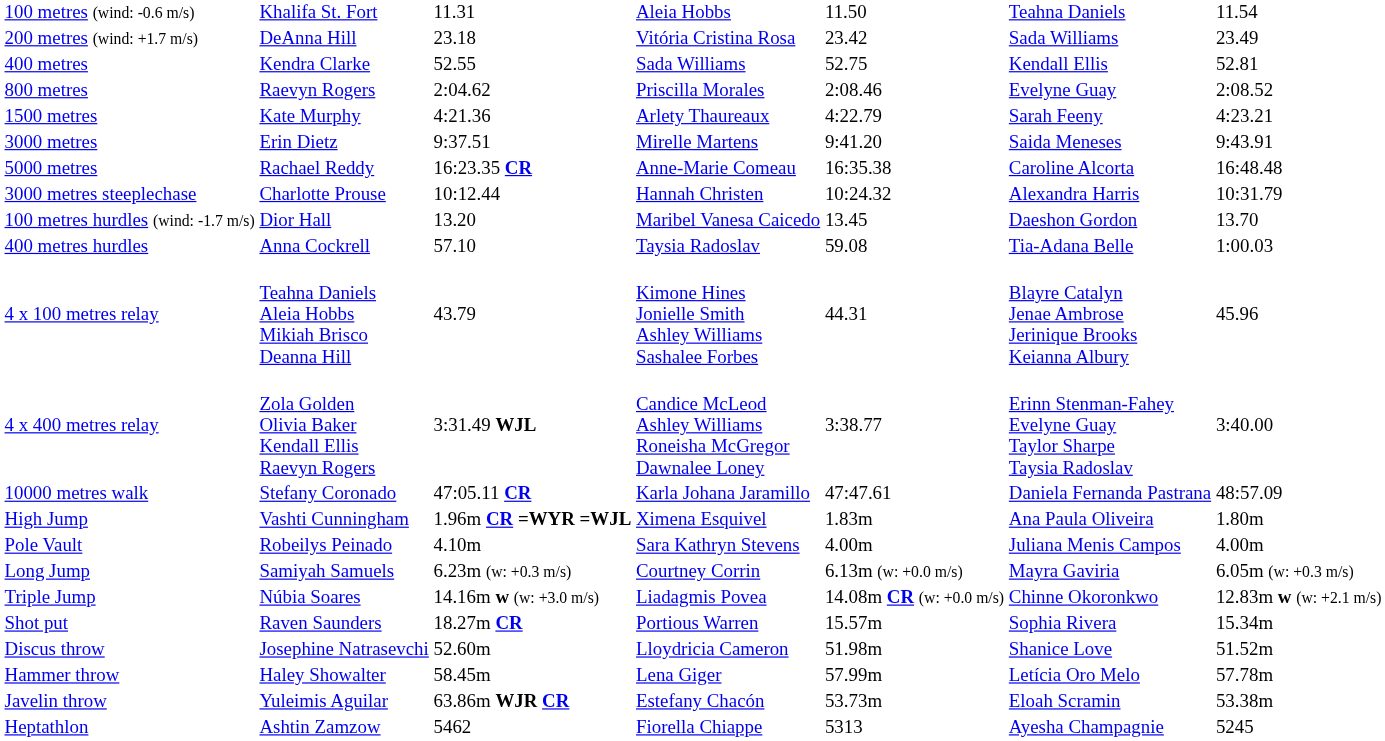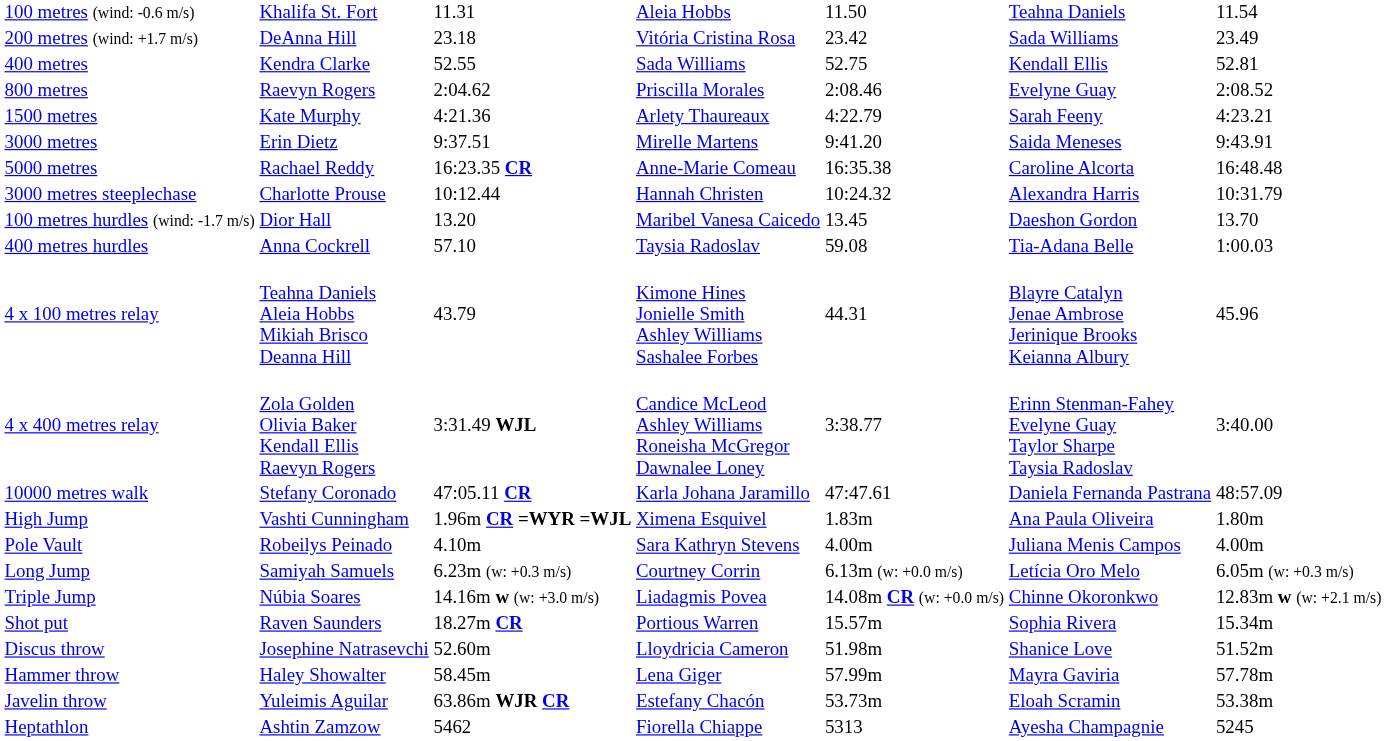 <table>
 <tr>
 <td><a href='#'>100 metres</a> <small>(wind: -0.6 m/s)</small></td>
 <td align=left><a href='#'>Khalifa St. Fort</a><br> </td>
 <td>11.31</td>
 <td align=left><a href='#'>Aleia Hobbs</a><br> </td>
 <td>11.50</td>
 <td align=left><a href='#'>Teahna Daniels</a><br> </td>
 <td>11.54</td>
 </tr>
 <tr>
 <td><a href='#'>200 metres</a> <small>(wind: +1.7 m/s)</small></td>
 <td align=left><a href='#'>DeAnna Hill</a><br> </td>
 <td>23.18</td>
 <td align=left><a href='#'>Vitória Cristina Rosa</a><br> </td>
 <td>23.42</td>
 <td align=left><a href='#'>Sada Williams</a><br> </td>
 <td>23.49</td>
 </tr>
 <tr>
 <td><a href='#'>400 metres</a></td>
 <td align=left><a href='#'>Kendra Clarke</a><br> </td>
 <td>52.55</td>
 <td align=left><a href='#'>Sada Williams</a><br> </td>
 <td>52.75</td>
 <td align=left><a href='#'>Kendall Ellis</a><br> </td>
 <td>52.81</td>
 </tr>
 <tr>
 <td><a href='#'>800 metres</a></td>
 <td align=left><a href='#'>Raevyn Rogers</a><br> </td>
 <td>2:04.62</td>
 <td align=left><a href='#'>Priscilla Morales</a><br> </td>
 <td>2:08.46</td>
 <td align=left><a href='#'>Evelyne Guay</a><br> </td>
 <td>2:08.52</td>
 </tr>
 <tr>
 <td><a href='#'>1500 metres</a></td>
 <td align=left><a href='#'>Kate Murphy</a><br> </td>
 <td>4:21.36</td>
 <td align=left><a href='#'>Arlety Thaureaux</a><br> </td>
 <td>4:22.79</td>
 <td align=left><a href='#'>Sarah Feeny</a><br> </td>
 <td>4:23.21</td>
 </tr>
 <tr>
 <td><a href='#'>3000 metres</a></td>
 <td align=left><a href='#'>Erin Dietz</a><br> </td>
 <td>9:37.51</td>
 <td align=left><a href='#'>Mirelle Martens</a><br> </td>
 <td>9:41.20</td>
 <td align=left><a href='#'>Saida Meneses</a><br> </td>
 <td>9:43.91</td>
 </tr>
 <tr>
 <td><a href='#'>5000 metres</a></td>
 <td align=left><a href='#'>Rachael Reddy</a><br> </td>
 <td>16:23.35 <a href='#'><strong>CR</strong></a></td>
 <td align=left><a href='#'>Anne-Marie Comeau</a><br> </td>
 <td>16:35.38</td>
 <td align=left><a href='#'>Caroline Alcorta</a><br> </td>
 <td>16:48.48</td>
 </tr>
 <tr>
 <td><a href='#'>3000 metres steeplechase</a></td>
 <td align=left><a href='#'>Charlotte Prouse</a><br> </td>
 <td>10:12.44</td>
 <td align=left><a href='#'>Hannah Christen</a><br> </td>
 <td>10:24.32</td>
 <td align=left><a href='#'>Alexandra Harris</a><br> </td>
 <td>10:31.79</td>
 </tr>
 <tr>
 <td><a href='#'>100 metres hurdles</a> <small>(wind: -1.7 m/s)</small></td>
 <td align=left><a href='#'>Dior Hall</a><br> </td>
 <td>13.20</td>
 <td align=left><a href='#'>Maribel Vanesa Caicedo</a><br> </td>
 <td>13.45</td>
 <td align=left><a href='#'>Daeshon Gordon</a><br> </td>
 <td>13.70</td>
 </tr>
 <tr>
 <td><a href='#'>400 metres hurdles</a></td>
 <td align=left><a href='#'>Anna Cockrell</a><br> </td>
 <td>57.10</td>
 <td align=left><a href='#'>Taysia Radoslav</a><br> </td>
 <td>59.08</td>
 <td align=left><a href='#'>Tia-Adana Belle</a><br> </td>
 <td>1:00.03</td>
 </tr>
 <tr>
 <td><a href='#'>4 x 100 metres relay</a></td>
 <td> <br> <a href='#'>Teahna Daniels</a><br><a href='#'>Aleia Hobbs</a><br><a href='#'>Mikiah Brisco</a><br><a href='#'>Deanna Hill</a></td>
 <td>43.79</td>
 <td> <br> <a href='#'>Kimone Hines</a><br><a href='#'>Jonielle Smith</a><br><a href='#'>Ashley Williams</a><br><a href='#'>Sashalee Forbes</a></td>
 <td>44.31</td>
 <td> <br> <a href='#'>Blayre Catalyn</a><br><a href='#'>Jenae Ambrose</a><br><a href='#'>Jerinique Brooks</a><br><a href='#'>Keianna Albury</a></td>
 <td>45.96</td>
 </tr>
 <tr>
 <td><a href='#'>4 x 400 metres relay</a></td>
 <td> <br> <a href='#'>Zola Golden</a><br><a href='#'>Olivia Baker</a><br><a href='#'>Kendall Ellis</a><br><a href='#'>Raevyn Rogers</a></td>
 <td>3:31.49 <strong>WJL</strong></td>
 <td> <br> <a href='#'>Candice McLeod</a><br><a href='#'>Ashley Williams</a><br><a href='#'>Roneisha McGregor</a><br><a href='#'>Dawnalee Loney</a></td>
 <td>3:38.77</td>
 <td> <br> <a href='#'>Erinn Stenman-Fahey</a><br><a href='#'>Evelyne Guay</a><br><a href='#'>Taylor Sharpe</a><br><a href='#'>Taysia Radoslav</a></td>
 <td>3:40.00</td>
 </tr>
 <tr>
 <td><a href='#'>10000 metres walk</a></td>
 <td align=left><a href='#'>Stefany Coronado</a><br> </td>
 <td>47:05.11 <a href='#'><strong>CR</strong></a></td>
 <td align=left><a href='#'>Karla Johana Jaramillo</a><br> </td>
 <td>47:47.61</td>
 <td align=left><a href='#'>Daniela Fernanda Pastrana</a><br> </td>
 <td>48:57.09</td>
 </tr>
 <tr>
 <td><a href='#'>High Jump</a></td>
 <td align=left><a href='#'>Vashti Cunningham</a><br> </td>
 <td>1.96m <a href='#'><strong>CR</strong></a> <strong>=WYR</strong> <strong>=WJL</strong></td>
 <td align=left><a href='#'>Ximena Esquivel</a><br> </td>
 <td>1.83m</td>
 <td align=left><a href='#'>Ana Paula Oliveira</a><br> </td>
 <td>1.80m</td>
 </tr>
 <tr>
 <td><a href='#'>Pole Vault</a></td>
 <td align=left><a href='#'>Robeilys Peinado</a><br> </td>
 <td>4.10m</td>
 <td align=left><a href='#'>Sara Kathryn Stevens</a><br> </td>
 <td>4.00m</td>
 <td align=left><a href='#'>Juliana Menis Campos</a><br> </td>
 <td>4.00m</td>
 </tr>
 <tr>
 <td><a href='#'>Long Jump</a></td>
 <td align=left><a href='#'>Samiyah Samuels</a><br> </td>
 <td>6.23m <small>(w: +0.3 m/s)</small></td>
 <td align=left><a href='#'>Courtney Corrin</a><br> </td>
 <td>6.13m <small>(w: +0.0 m/s)</small></td>
-<td align=left><a href='#'>Mayra Gaviria</a><br> </td>
+<td align=left><a href='#'>Letícia Oro Melo</a><br> </td>
 <td>6.05m <small>(w: +0.3 m/s)</small></td>
 </tr>
 <tr>
 <td><a href='#'>Triple Jump</a></td>
 <td align=left><a href='#'>Núbia Soares</a><br> </td>
 <td>14.16m <strong>w</strong> <small>(w: +3.0 m/s)</small></td>
 <td align=left><a href='#'>Liadagmis Povea</a><br> </td>
 <td>14.08m <a href='#'><strong>CR</strong></a> <small>(w: +0.0 m/s)</small></td>
 <td align=left><a href='#'>Chinne Okoronkwo</a><br> </td>
 <td>12.83m <strong>w</strong> <small>(w: +2.1 m/s)</small></td>
 </tr>
 <tr>
 <td><a href='#'>Shot put</a></td>
 <td align=left><a href='#'>Raven Saunders</a><br> </td>
 <td>18.27m <a href='#'><strong>CR</strong></a></td>
 <td align=left><a href='#'>Portious Warren</a><br> </td>
 <td>15.57m</td>
 <td align=left><a href='#'>Sophia Rivera</a><br> </td>
 <td>15.34m</td>
 </tr>
 <tr>
 <td><a href='#'>Discus throw</a></td>
 <td align=left><a href='#'>Josephine Natrasevchi</a><br> </td>
 <td>52.60m</td>
 <td align=left><a href='#'>Lloydricia Cameron</a><br> </td>
 <td>51.98m</td>
 <td align=left><a href='#'>Shanice Love</a><br> </td>
 <td>51.52m</td>
 </tr>
 <tr>
 <td><a href='#'>Hammer throw</a></td>
 <td align=left><a href='#'>Haley Showalter</a><br> </td>
 <td>58.45m</td>
 <td align=left><a href='#'>Lena Giger</a><br> </td>
 <td>57.99m</td>
-<td align=left><a href='#'>Letícia Oro Melo</a><br> </td>
+<td align=left><a href='#'>Mayra Gaviria</a><br> </td>
 <td>57.78m</td>
 </tr>
 <tr>
 <td><a href='#'>Javelin throw</a></td>
 <td align=left><a href='#'>Yuleimis Aguilar</a><br> </td>
 <td>63.86m <strong>WJR</strong> <a href='#'><strong>CR</strong></a></td>
 <td align=left><a href='#'>Estefany Chacón</a><br> </td>
 <td>53.73m</td>
 <td align=left><a href='#'>Eloah Scramin</a><br> </td>
 <td>53.38m</td>
 </tr>
 <tr>
 <td><a href='#'>Heptathlon</a></td>
 <td align=left><a href='#'>Ashtin Zamzow</a><br> </td>
 <td>5462</td>
 <td align=left><a href='#'>Fiorella Chiappe</a><br> </td>
 <td>5313</td>
 <td align=left><a href='#'>Ayesha Champagnie</a><br> </td>
 <td>5245</td>
 </tr>
 </table>
